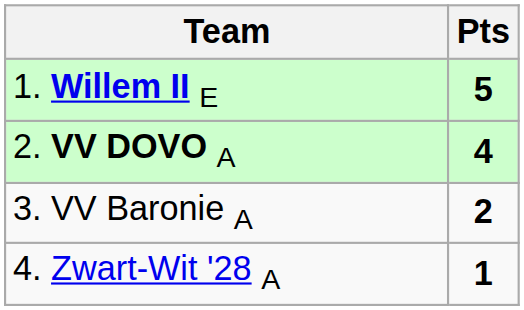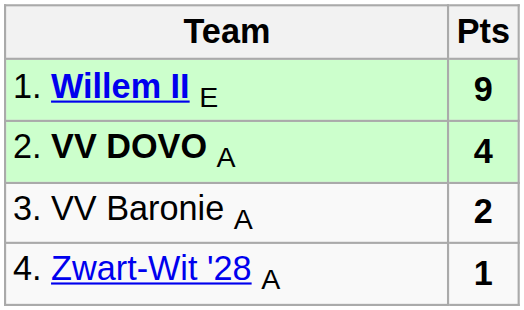 <table class="wikitable" style="text-align:center; float:left; margin-right:1em">
 <tr>
 <th style="width:200px">Team</th>
 <th width=20>Pts</th>
 </tr>
 <tr bgcolor=ccffcc>
 <td align=left>1. <strong><a href='#'>Willem II</a></strong> <sub>E</sub></td>
-<td><strong>5</strong></td>
+<td><strong>9</strong></td>
 </tr>
 <tr bgcolor=ccffcc>
 <td align=left>2. <strong>VV DOVO</strong> <sub>A</sub></td>
 <td><strong>4</strong></td>
 </tr>
 <tr>
 <td align=left>3. VV Baronie <sub>A</sub></td>
 <td><strong>2</strong></td>
 </tr>
 <tr>
 <td align=left>4. <a href='#'>Zwart-Wit '28</a> <sub>A</sub></td>
 <td><strong>1</strong></td>
 </tr>
 </table>
